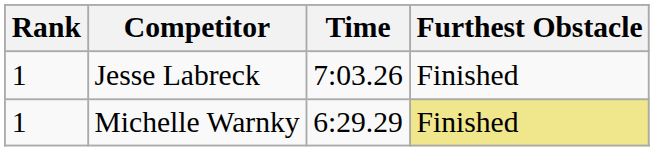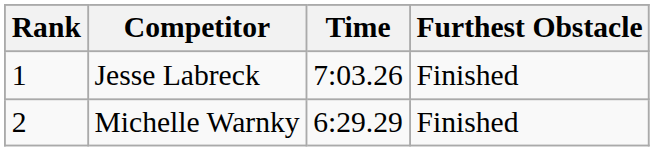 <table class="wikitable sortable mw-collapsible">
 <tr>
 <th>Rank</th>
 <th>Competitor</th>
 <th>Time</th>
 <th>Furthest Obstacle</th>
 </tr>
 <tr>
 <td>1</td>
 <td>Jesse Labreck</td>
 <td>7:03.26</td>
 <td>Finished</td>
 </tr>
 <tr>
-<td>1</td>
+<td>2</td>
 <td>Michelle Warnky</td>
 <td>6:29.29</td>
-<td style="background: khaki;">Finished</td>
+<td>Finished</td>
 </tr>
 </table>
